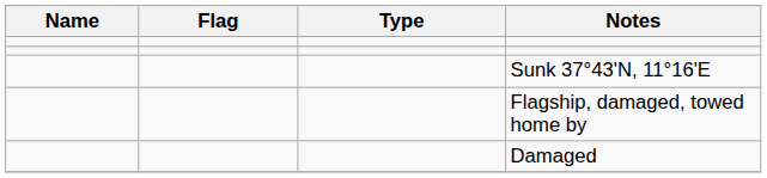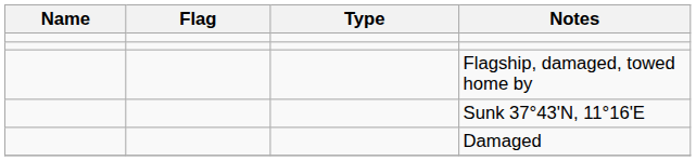 <table class="wikitable sortable">
 <tr>
 <th scope="col" width="100px">Name</th>
 <th scope="col" width="120px">Flag</th>
 <th scope="col" width="160px">Type</th>
 <th>Notes</th>
 </tr>
 <tr>
 <td></td>
 <td></td>
 <td></td>
 <td></td>
 </tr>
 <tr>
 <td></td>
 <td></td>
 <td></td>
 <td></td>
 </tr>
 <tr>
 <td></td>
 <td></td>
 <td></td>
-<td>Sunk 37°43'N, 11°16'E</td>
+<td>Flagship, damaged, towed home by </td>
 </tr>
 <tr>
 <td></td>
 <td></td>
 <td></td>
-<td>Flagship, damaged, towed home by </td>
+<td>Sunk 37°43'N, 11°16'E</td>
 </tr>
 <tr>
 <td></td>
 <td></td>
 <td></td>
 <td>Damaged</td>
 </tr>
 <tr>
 </tr>
 </table>
